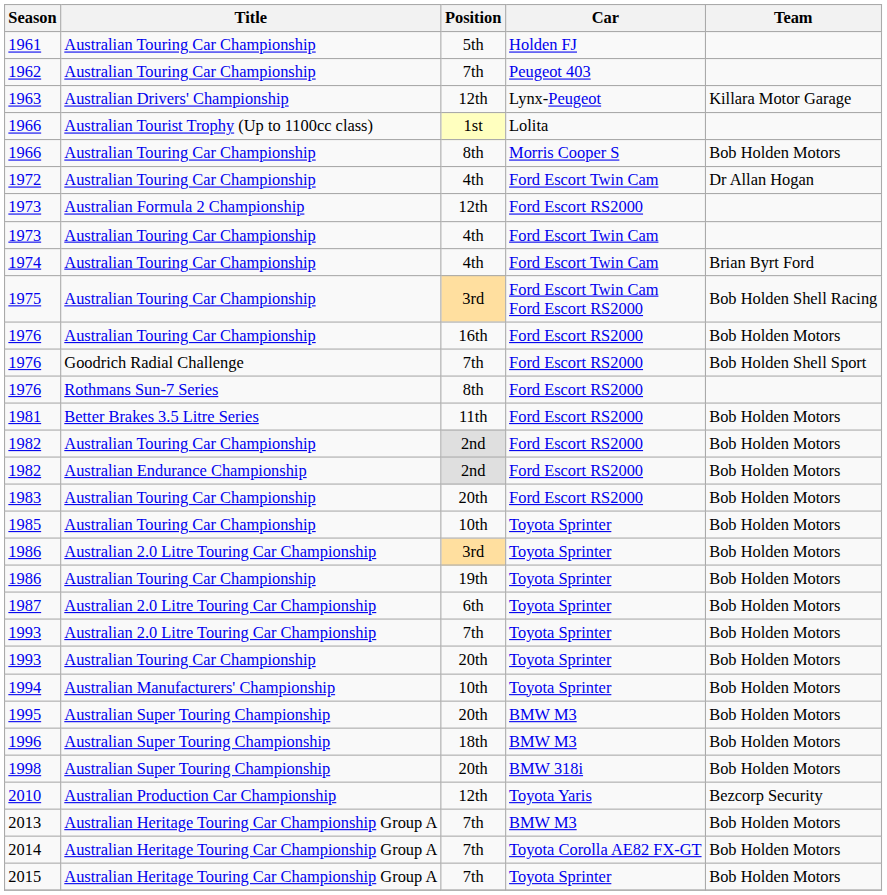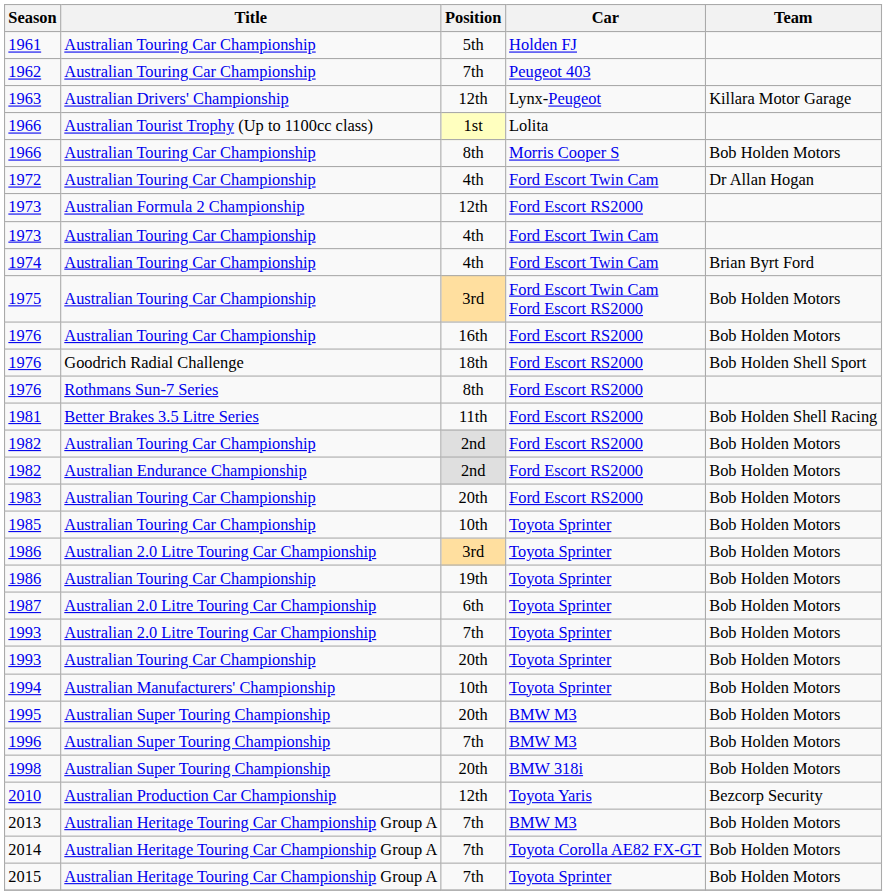 <table class="wikitable" style="font-size: 95%;">
 <tr>
 <th>Season</th>
 <th>Title</th>
 <th>Position</th>
 <th>Car</th>
 <th>Team</th>
 </tr>
 <tr>
 <td><a href='#'>1961</a></td>
 <td><a href='#'>Australian Touring Car Championship</a></td>
 <td align="center">5th</td>
 <td><a href='#'>Holden FJ</a></td>
 <td></td>
 </tr>
 <tr>
 <td><a href='#'>1962</a></td>
 <td><a href='#'>Australian Touring Car Championship</a></td>
 <td align="center">7th</td>
 <td><a href='#'>Peugeot 403</a></td>
 <td></td>
 </tr>
 <tr>
 <td><a href='#'>1963</a></td>
 <td><a href='#'>Australian Drivers' Championship</a></td>
 <td align="center">12th</td>
 <td>Lynx-<a href='#'>Peugeot</a></td>
 <td>Killara Motor Garage</td>
 </tr>
 <tr>
 <td><a href='#'>1966</a></td>
 <td><a href='#'>Australian Tourist Trophy</a> (Up to 1100cc class)</td>
 <td align="center" style="background:#ffffbf;">1st</td>
 <td>Lolita</td>
 <td></td>
 </tr>
 <tr>
 <td><a href='#'>1966</a></td>
 <td><a href='#'>Australian Touring Car Championship</a></td>
 <td align="center">8th</td>
 <td><a href='#'>Morris Cooper S</a></td>
 <td>Bob Holden Motors</td>
 </tr>
 <tr>
 <td><a href='#'>1972</a></td>
 <td><a href='#'>Australian Touring Car Championship</a></td>
 <td align="center">4th</td>
 <td><a href='#'>Ford Escort Twin Cam</a></td>
 <td>Dr Allan Hogan</td>
 </tr>
 <tr>
 <td><a href='#'>1973</a></td>
 <td><a href='#'>Australian Formula 2 Championship</a></td>
 <td align="center">12th</td>
 <td><a href='#'>Ford Escort RS2000</a></td>
 <td></td>
 </tr>
 <tr>
 <td><a href='#'>1973</a></td>
 <td><a href='#'>Australian Touring Car Championship</a></td>
 <td align="center">4th</td>
 <td><a href='#'>Ford Escort Twin Cam</a></td>
 <td></td>
 </tr>
 <tr>
 <td><a href='#'>1974</a></td>
 <td><a href='#'>Australian Touring Car Championship</a></td>
 <td align="center">4th</td>
 <td><a href='#'>Ford Escort Twin Cam</a></td>
 <td>Brian Byrt Ford</td>
 </tr>
 <tr>
 <td><a href='#'>1975</a></td>
 <td><a href='#'>Australian Touring Car Championship</a></td>
 <td align="center" style="background:#ffdf9f;">3rd</td>
 <td><a href='#'>Ford Escort Twin Cam</a> <br> <a href='#'>Ford Escort RS2000</a></td>
-<td>Bob Holden Shell Racing</td>
+<td>Bob Holden Motors</td>
 </tr>
 <tr>
 <td><a href='#'>1976</a></td>
 <td><a href='#'>Australian Touring Car Championship</a></td>
 <td align="center">16th</td>
 <td><a href='#'>Ford Escort RS2000</a></td>
 <td>Bob Holden Motors</td>
 </tr>
 <tr>
 <td><a href='#'>1976</a></td>
 <td>Goodrich Radial Challenge</td>
-<td align="center">7th</td>
+<td align="center">18th</td>
 <td><a href='#'>Ford Escort RS2000</a></td>
 <td>Bob Holden Shell Sport</td>
 </tr>
 <tr>
 <td><a href='#'>1976</a></td>
 <td><a href='#'>Rothmans Sun-7 Series</a></td>
 <td align="center">8th</td>
 <td><a href='#'>Ford Escort RS2000</a></td>
 <td></td>
 </tr>
 <tr>
 <td><a href='#'>1981</a></td>
 <td><a href='#'>Better Brakes 3.5 Litre Series</a></td>
 <td align="center">11th</td>
 <td><a href='#'>Ford Escort RS2000</a></td>
-<td>Bob Holden Motors</td>
+<td>Bob Holden Shell Racing</td>
 </tr>
 <tr>
 <td><a href='#'>1982</a></td>
 <td><a href='#'>Australian Touring Car Championship</a></td>
 <td align="center" style="background:#dfdfdf;">2nd</td>
 <td><a href='#'>Ford Escort RS2000</a></td>
 <td>Bob Holden Motors</td>
 </tr>
 <tr>
 <td><a href='#'>1982</a></td>
 <td><a href='#'>Australian Endurance Championship</a></td>
 <td align="center" style="background:#dfdfdf;">2nd</td>
 <td><a href='#'>Ford Escort RS2000</a></td>
 <td>Bob Holden Motors</td>
 </tr>
 <tr>
 <td><a href='#'>1983</a></td>
 <td><a href='#'>Australian Touring Car Championship</a></td>
 <td align="center">20th</td>
 <td><a href='#'>Ford Escort RS2000</a></td>
 <td>Bob Holden Motors</td>
 </tr>
 <tr>
 <td><a href='#'>1985</a></td>
 <td><a href='#'>Australian Touring Car Championship</a></td>
 <td align="center">10th</td>
 <td><a href='#'>Toyota Sprinter</a></td>
 <td>Bob Holden Motors</td>
 </tr>
 <tr>
 <td><a href='#'>1986</a></td>
 <td><a href='#'>Australian 2.0 Litre Touring Car Championship</a></td>
 <td align="center" style="background:#ffdf9f;">3rd</td>
 <td><a href='#'>Toyota Sprinter</a></td>
 <td>Bob Holden Motors</td>
 </tr>
 <tr>
 <td><a href='#'>1986</a></td>
 <td><a href='#'>Australian Touring Car Championship</a></td>
 <td align="center">19th</td>
 <td><a href='#'>Toyota Sprinter</a></td>
 <td>Bob Holden Motors</td>
 </tr>
 <tr>
 <td><a href='#'>1987</a></td>
 <td><a href='#'>Australian 2.0 Litre Touring Car Championship</a></td>
 <td align="center">6th</td>
 <td><a href='#'>Toyota Sprinter</a></td>
 <td>Bob Holden Motors</td>
 </tr>
 <tr>
 <td><a href='#'>1993</a></td>
 <td><a href='#'>Australian 2.0 Litre Touring Car Championship</a></td>
 <td align="center">7th</td>
 <td><a href='#'>Toyota Sprinter</a></td>
 <td>Bob Holden Motors</td>
 </tr>
 <tr>
 <td><a href='#'>1993</a></td>
 <td><a href='#'>Australian Touring Car Championship</a></td>
 <td align="center">20th</td>
 <td><a href='#'>Toyota Sprinter</a></td>
 <td>Bob Holden Motors</td>
 </tr>
 <tr>
 <td><a href='#'>1994</a></td>
 <td><a href='#'>Australian Manufacturers' Championship</a></td>
 <td align="center">10th</td>
 <td><a href='#'>Toyota Sprinter</a></td>
 <td>Bob Holden Motors</td>
 </tr>
 <tr>
 <td><a href='#'>1995</a></td>
 <td><a href='#'>Australian Super Touring Championship</a></td>
 <td align="center">20th</td>
 <td><a href='#'>BMW M3</a></td>
 <td>Bob Holden Motors</td>
 </tr>
 <tr>
 <td><a href='#'>1996</a></td>
 <td><a href='#'>Australian Super Touring Championship</a></td>
-<td align="center">18th</td>
+<td align="center">7th</td>
 <td><a href='#'>BMW M3</a></td>
 <td>Bob Holden Motors</td>
 </tr>
 <tr>
 <td><a href='#'>1998</a></td>
 <td><a href='#'>Australian Super Touring Championship</a></td>
 <td align="center">20th</td>
 <td><a href='#'>BMW 318i</a></td>
 <td>Bob Holden Motors</td>
 </tr>
 <tr>
 <td><a href='#'>2010</a></td>
 <td><a href='#'>Australian Production Car Championship</a></td>
 <td align="center">12th</td>
 <td><a href='#'>Toyota Yaris</a></td>
 <td>Bezcorp Security</td>
 </tr>
 <tr>
 <td>2013</td>
 <td><a href='#'>Australian Heritage Touring Car Championship</a> Group A</td>
 <td align="center">7th</td>
 <td><a href='#'>BMW M3</a></td>
 <td>Bob Holden Motors</td>
 </tr>
 <tr>
 <td>2014</td>
 <td><a href='#'>Australian Heritage Touring Car Championship</a> Group A</td>
 <td align="center">7th</td>
 <td><a href='#'>Toyota Corolla AE82 FX-GT</a></td>
 <td>Bob Holden Motors</td>
 </tr>
 <tr>
 <td>2015</td>
 <td><a href='#'>Australian Heritage Touring Car Championship</a> Group A</td>
 <td align="center">7th</td>
 <td><a href='#'>Toyota Sprinter</a></td>
 <td>Bob Holden Motors</td>
 </tr>
 <tr>
 </tr>
 </table>
